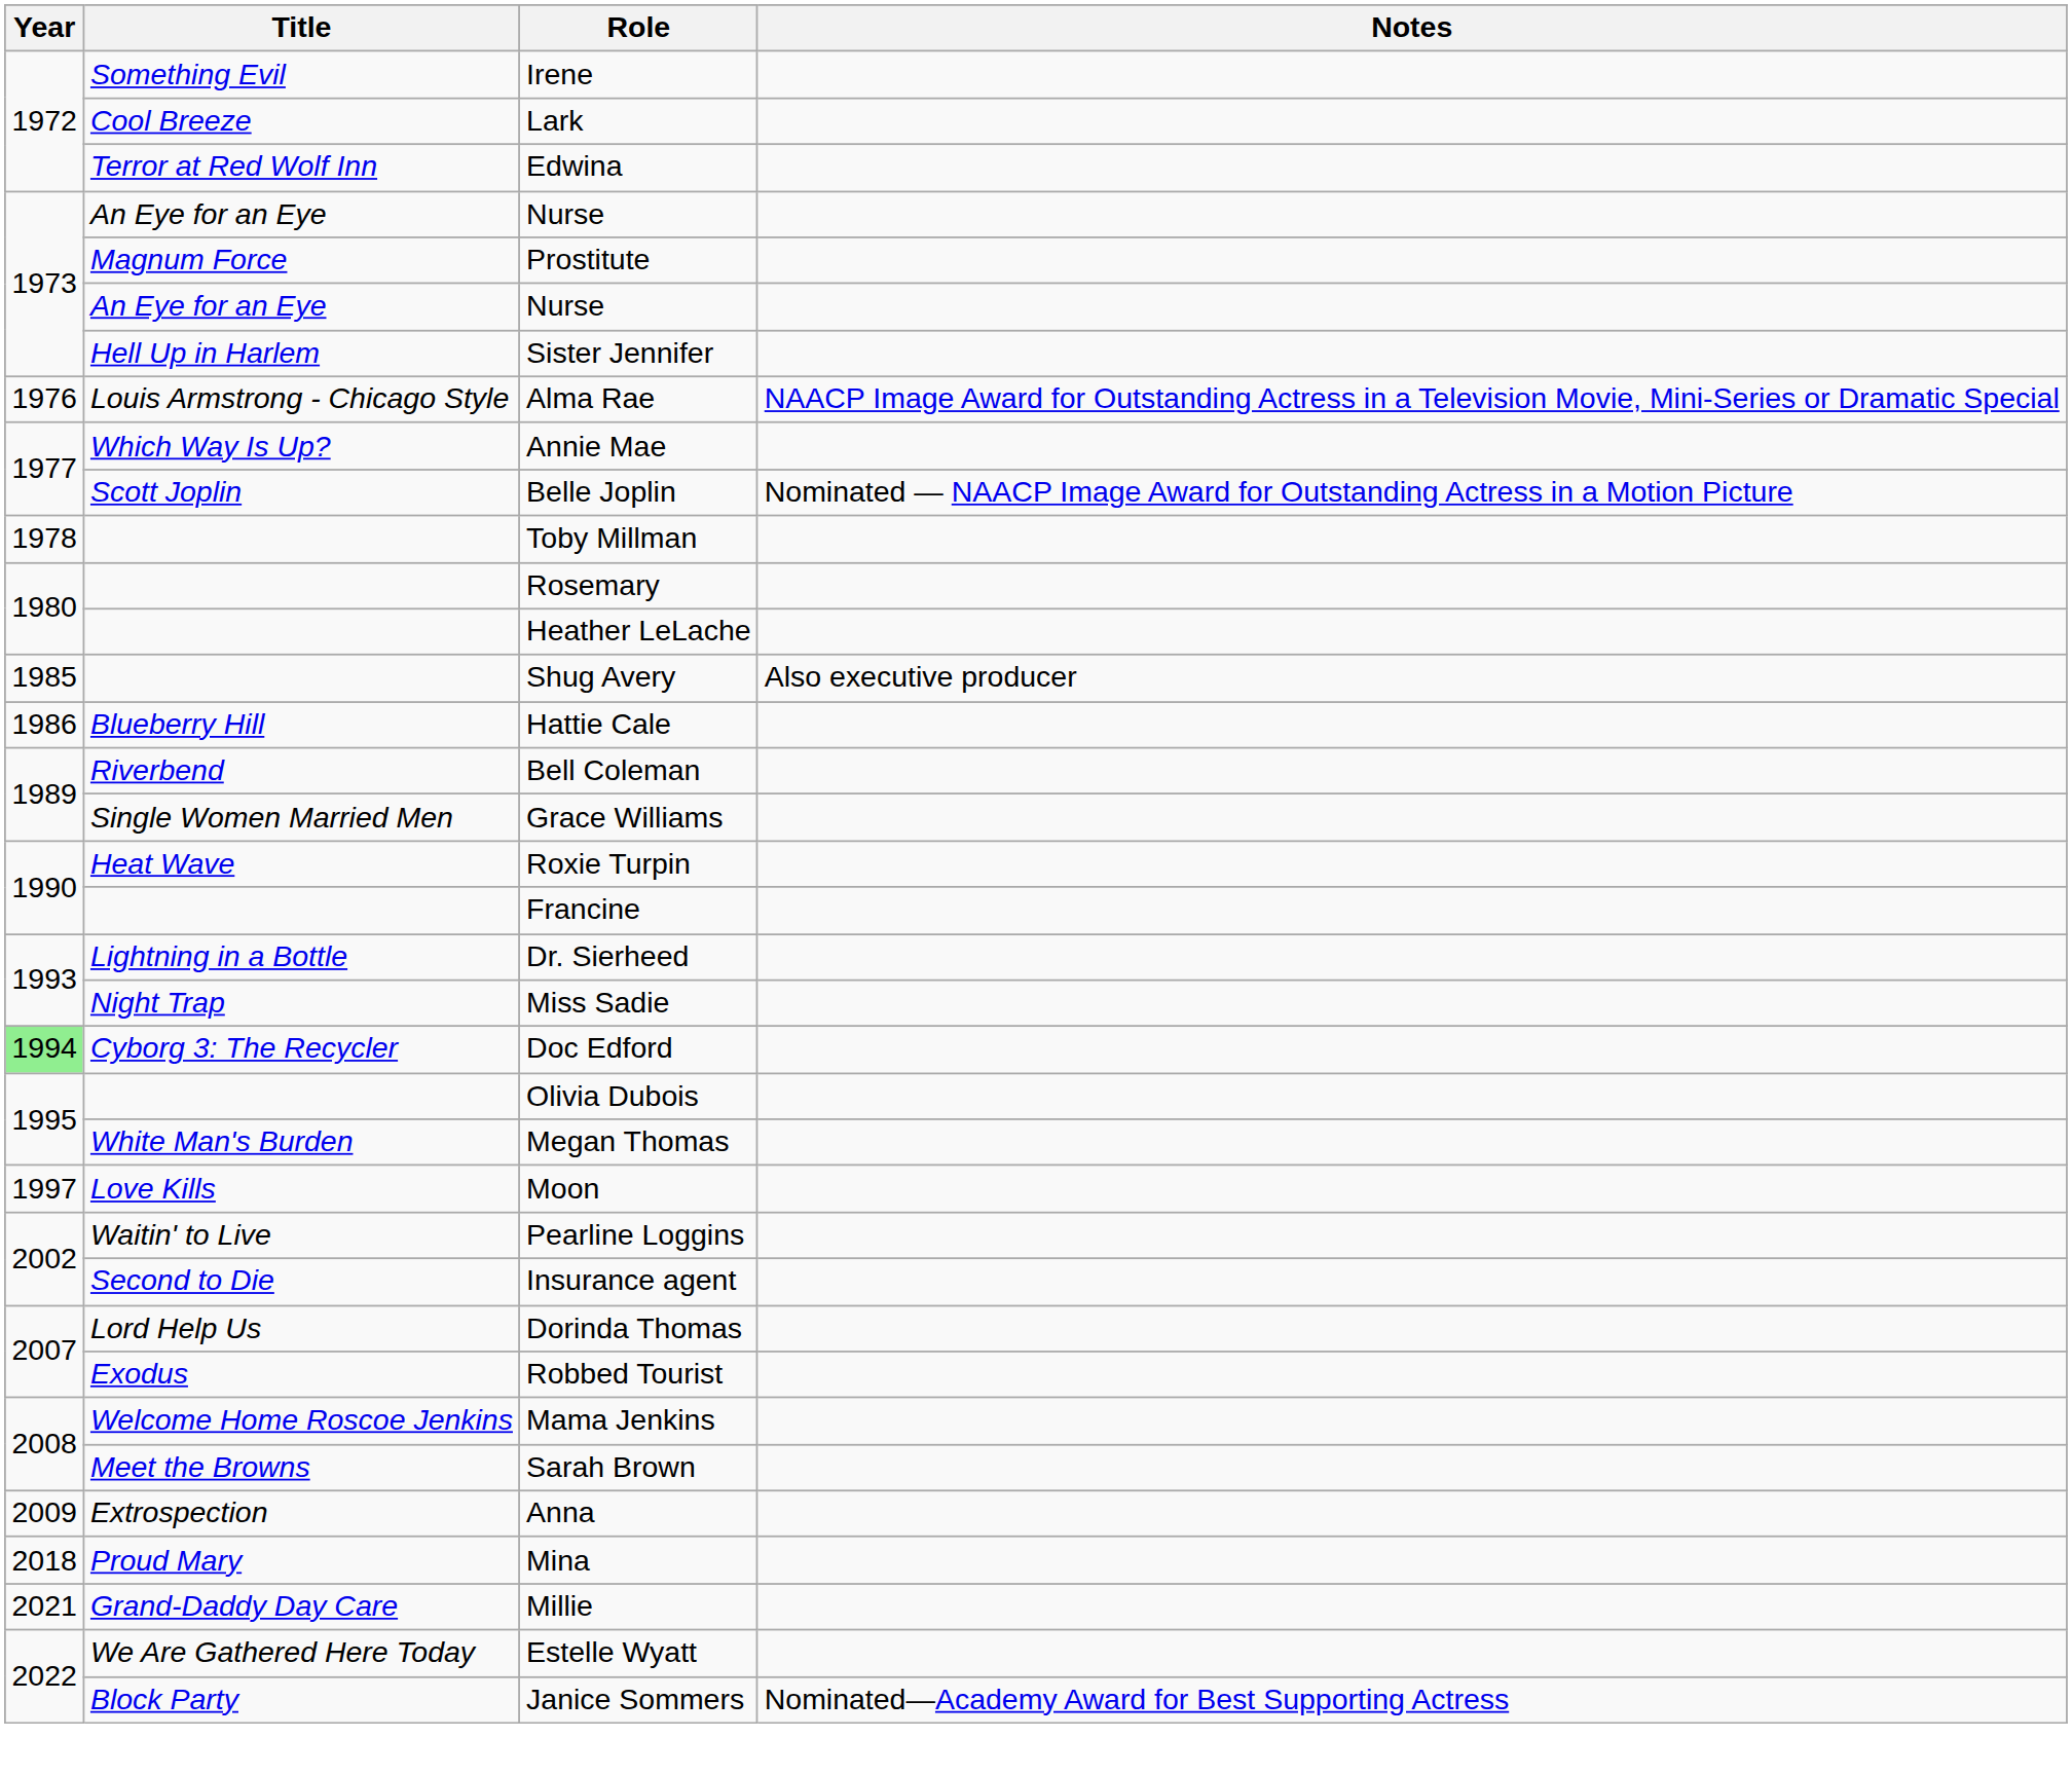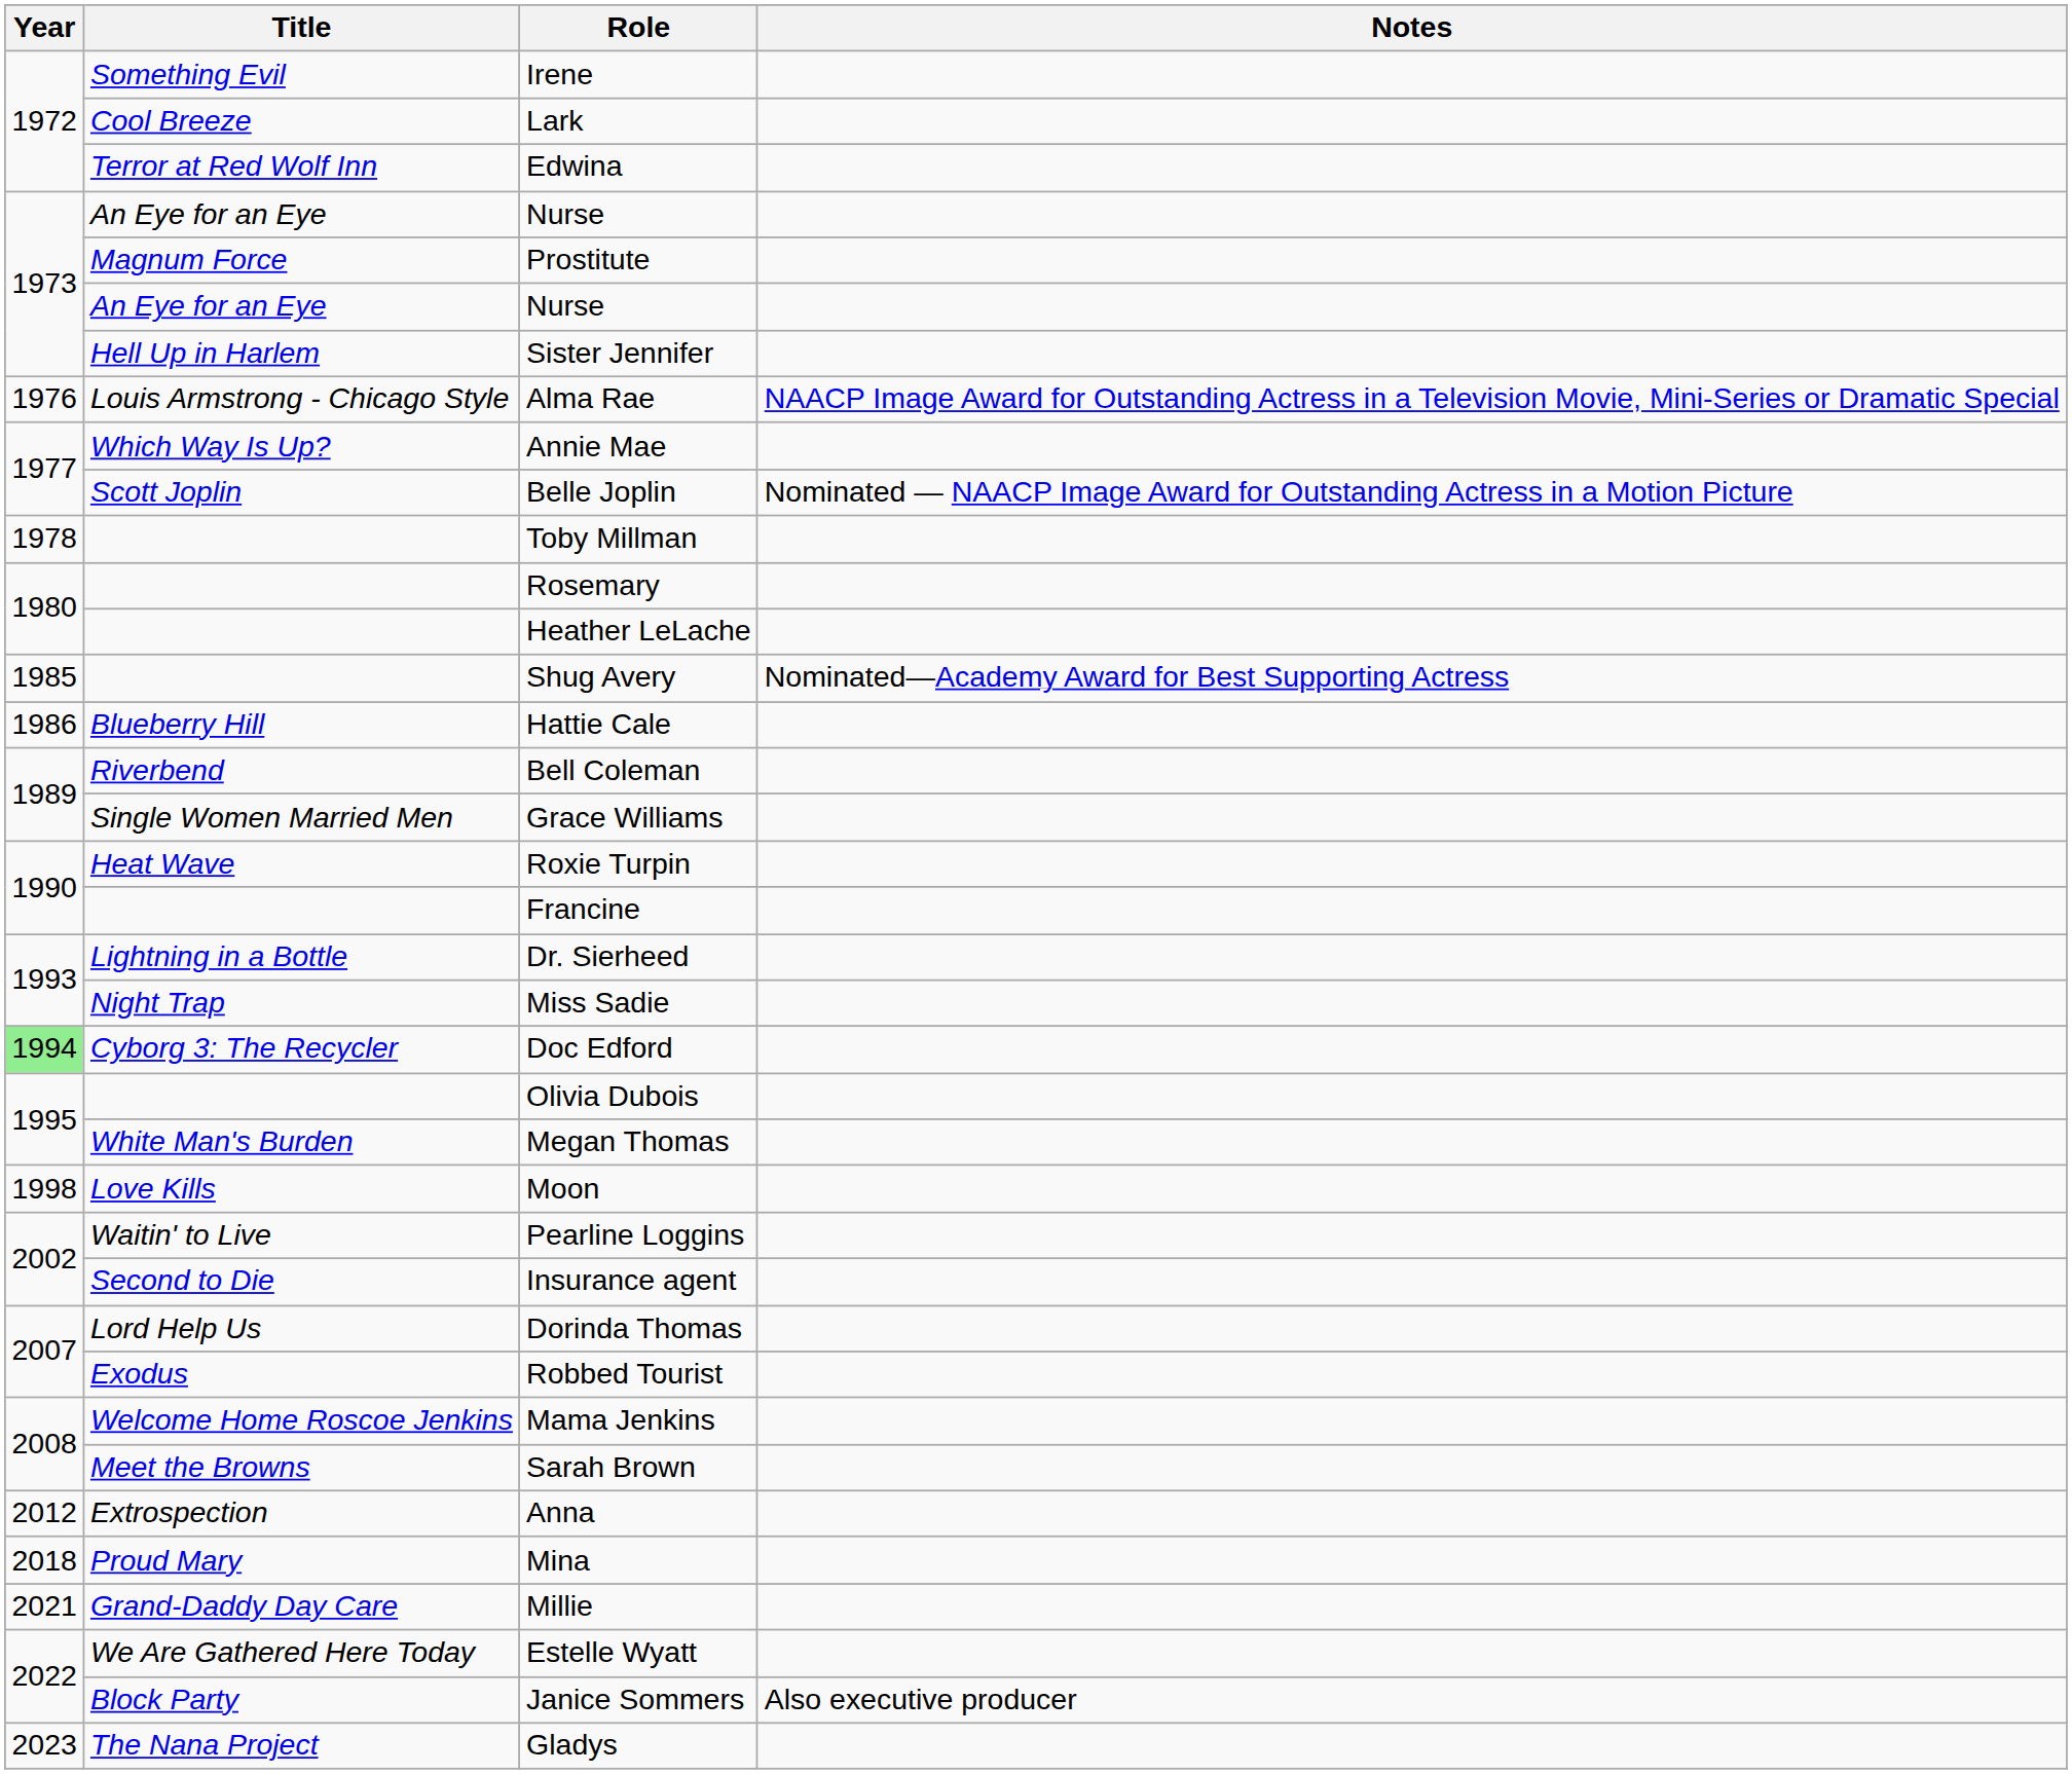 <table class="wikitable sortable">
 <tr>
 <th>Year</th>
 <th>Title</th>
 <th>Role</th>
 <th class="unsortable">Notes</th>
 </tr>
 <tr>
 <td rowspan="3">1972</td>
 <td><em><a href='#'>Something Evil</a></em></td>
 <td>Irene</td>
 <td></td>
 </tr>
 <tr>
 <td><em><a href='#'>Cool Breeze</a></em></td>
 <td>Lark</td>
 <td></td>
 </tr>
 <tr>
 <td><em><a href='#'>Terror at Red Wolf Inn</a></em></td>
 <td>Edwina</td>
 <td></td>
 </tr>
 <tr>
 <td rowspan="4">1973</td>
 <td><em>An Eye for an Eye </em></td>
 <td>Nurse</td>
 <td></td>
 </tr>
 <tr>
 <td><em><a href='#'>Magnum Force</a></em></td>
 <td>Prostitute</td>
 <td></td>
 </tr>
 <tr>
 <td><em><a href='#'>An Eye for an Eye</a></em></td>
 <td>Nurse</td>
 <td></td>
 </tr>
 <tr>
 <td><em><a href='#'>Hell Up in Harlem</a></em></td>
 <td>Sister Jennifer</td>
 <td></td>
 </tr>
 <tr>
 <td>1976</td>
 <td><em>Louis Armstrong - Chicago Style</em></td>
 <td>Alma Rae</td>
 <td><a href='#'>NAACP Image Award for Outstanding Actress in a Television Movie, Mini-Series or Dramatic Special</a></td>
 </tr>
 <tr>
 <td rowspan="2">1977</td>
 <td><em><a href='#'>Which Way Is Up?</a></em></td>
 <td>Annie Mae</td>
 <td></td>
 </tr>
 <tr>
 <td><em><a href='#'>Scott Joplin</a></em></td>
 <td>Belle Joplin</td>
 <td>Nominated — <a href='#'>NAACP Image Award for Outstanding Actress in a Motion Picture</a></td>
 </tr>
 <tr>
 <td>1978</td>
 <td><em></em></td>
 <td>Toby Millman</td>
 <td></td>
 </tr>
 <tr>
 <td rowspan="2">1980</td>
 <td><em></em></td>
 <td>Rosemary</td>
 <td></td>
 </tr>
 <tr>
 <td><em></em></td>
 <td>Heather LeLache</td>
 <td></td>
 </tr>
 <tr>
 <td>1985</td>
 <td><em></em></td>
 <td>Shug Avery</td>
-<td>Also executive producer</td>
+<td>Nominated—<a href='#'>Academy Award for Best Supporting Actress</a></td>
 </tr>
 <tr>
 <td>1986</td>
 <td><em><a href='#'>Blueberry Hill</a></em></td>
 <td>Hattie Cale</td>
 <td></td>
 </tr>
 <tr>
 <td rowspan="2">1989</td>
 <td><em><a href='#'>Riverbend</a></em></td>
 <td>Bell Coleman</td>
 <td></td>
 </tr>
 <tr>
 <td><em>Single Women Married Men</em></td>
 <td>Grace Williams</td>
 <td></td>
 </tr>
 <tr>
 <td rowspan="2">1990</td>
 <td><em><a href='#'>Heat Wave</a></em></td>
 <td>Roxie Turpin</td>
 <td></td>
 </tr>
 <tr>
 <td><em></em></td>
 <td>Francine</td>
 <td></td>
 </tr>
 <tr>
 <td rowspan="2">1993</td>
 <td><em><a href='#'>Lightning in a Bottle</a></em></td>
 <td>Dr. Sierheed</td>
 <td></td>
 </tr>
 <tr>
 <td><em><a href='#'>Night Trap</a></em></td>
 <td>Miss Sadie</td>
 <td></td>
 </tr>
 <tr>
 <td style="background: lightgreen;">1994</td>
 <td><em><a href='#'>Cyborg 3: The Recycler</a></em></td>
 <td>Doc Edford</td>
 <td></td>
 </tr>
 <tr>
 <td rowspan="2">1995</td>
 <td><em></em></td>
 <td>Olivia Dubois</td>
 <td></td>
 </tr>
 <tr>
 <td><em><a href='#'>White Man's Burden</a></em></td>
 <td>Megan Thomas</td>
 <td></td>
 </tr>
 <tr>
-<td>1997</td>
+<td>1998</td>
 <td><em><a href='#'>Love Kills</a></em></td>
 <td>Moon</td>
 <td></td>
 </tr>
 <tr>
 <td rowspan="2">2002</td>
 <td><em>Waitin' to Live</em></td>
 <td>Pearline Loggins</td>
 <td></td>
 </tr>
 <tr>
 <td><em><a href='#'>Second to Die</a></em></td>
 <td>Insurance agent</td>
 <td></td>
 </tr>
 <tr>
 <td rowspan="2">2007</td>
 <td><em>Lord Help Us</em></td>
 <td>Dorinda Thomas</td>
 <td></td>
 </tr>
 <tr>
 <td><em><a href='#'>Exodus</a></em></td>
 <td>Robbed Tourist</td>
 <td></td>
 </tr>
 <tr>
 <td rowspan="2">2008</td>
 <td><em><a href='#'>Welcome Home Roscoe Jenkins</a></em></td>
 <td>Mama Jenkins</td>
 <td></td>
 </tr>
 <tr>
 <td><em><a href='#'>Meet the Browns</a></em></td>
 <td>Sarah Brown</td>
 <td></td>
 </tr>
 <tr>
-<td>2009</td>
+<td>2012</td>
 <td><em>Extrospection</em></td>
 <td>Anna</td>
 <td></td>
 </tr>
 <tr>
 <td>2018</td>
 <td><em><a href='#'>Proud Mary</a></em></td>
 <td>Mina</td>
 <td></td>
 </tr>
 <tr>
 <td>2021</td>
 <td><em><a href='#'>Grand-Daddy Day Care</a></em></td>
 <td>Millie</td>
 <td></td>
 </tr>
 <tr>
 <td rowspan="2">2022</td>
 <td><em>We Are Gathered Here Today</em></td>
 <td>Estelle Wyatt</td>
 <td></td>
 </tr>
 <tr>
 <td><em><a href='#'>Block Party</a></em></td>
 <td>Janice Sommers</td>
-<td>Nominated—<a href='#'>Academy Award for Best Supporting Actress</a></td>
+<td>Also executive producer</td>
+</tr>
+<tr>
+<td>2023</td>
+<td><em><a href='#'>The Nana Project</a></em></td>
+<td>Gladys</td>
+<td></td>
 </tr>
 </table>
